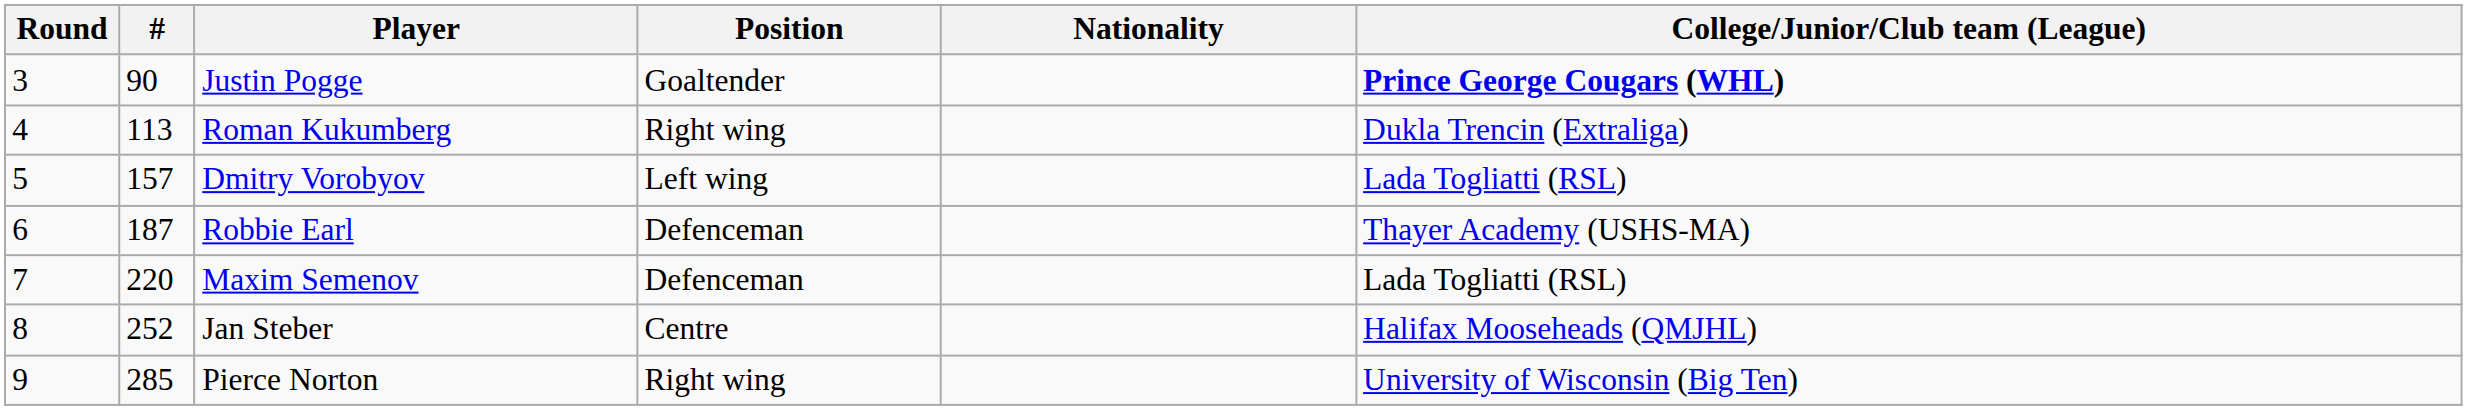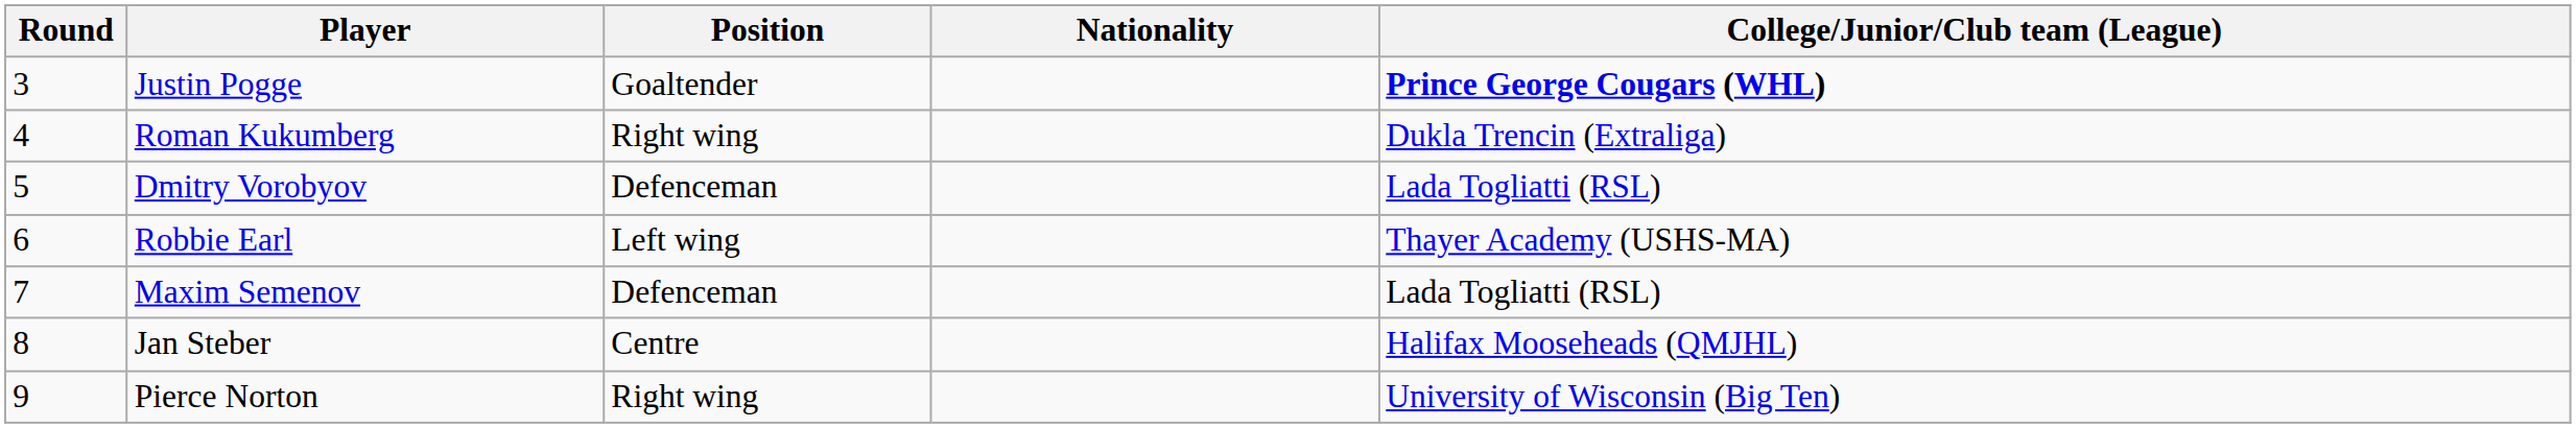 <table class="wikitable">
 <tr>
 <th bgcolor="#DDDDFF" width="2.75%">Round</th>
-<th bgcolor="#DDDDFF" width="2.75%">#</th>
 <th bgcolor="#DDDDFF" width="16.0%">Player</th>
 <th bgcolor="#DDDDFF" width="11.0%">Position</th>
 <th bgcolor="#DDDDFF" width="15.0%">Nationality</th>
 <th bgcolor="#DDDDFF" width="40.0%">College/Junior/Club team (League)</th>
 </tr>
 <tr>
 <td>3</td>
-<td>90</td>
 <td><a href='#'>Justin Pogge</a></td>
 <td>Goaltender</td>
 <td></td>
 <td><strong><a href='#'>Prince George Cougars</a> (<a href='#'>WHL</a>)</strong></td>
 </tr>
 <tr>
 <td>4</td>
-<td>113</td>
 <td><a href='#'>Roman Kukumberg</a></td>
 <td>Right wing</td>
 <td></td>
 <td><a href='#'>Dukla Trencin</a> (<a href='#'>Extraliga</a>)</td>
 </tr>
 <tr>
 <td>5</td>
-<td>157</td>
 <td><a href='#'>Dmitry Vorobyov</a></td>
-<td>Left wing</td>
+<td>Defenceman</td>
 <td></td>
 <td><a href='#'>Lada Togliatti</a> (<a href='#'>RSL</a>)</td>
 </tr>
 <tr>
 <td>6</td>
-<td>187</td>
 <td><a href='#'>Robbie Earl</a></td>
-<td>Defenceman</td>
+<td>Left wing</td>
 <td></td>
 <td><a href='#'>Thayer Academy</a> (USHS-MA)</td>
 </tr>
 <tr>
 <td>7</td>
-<td>220</td>
 <td><a href='#'>Maxim Semenov</a></td>
 <td>Defenceman</td>
 <td></td>
 <td>Lada Togliatti (RSL)</td>
 </tr>
 <tr>
 <td>8</td>
-<td>252</td>
 <td>Jan Steber</td>
 <td>Centre</td>
 <td></td>
 <td><a href='#'>Halifax Mooseheads</a> (<a href='#'>QMJHL</a>)</td>
 </tr>
 <tr>
 <td>9</td>
-<td>285</td>
 <td>Pierce Norton</td>
 <td>Right wing</td>
 <td></td>
 <td><a href='#'>University of Wisconsin</a> (<a href='#'>Big Ten</a>)</td>
 </tr>
 </table>
